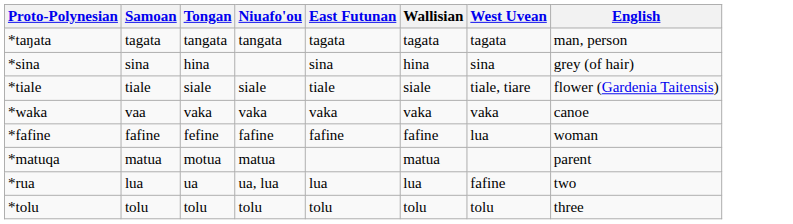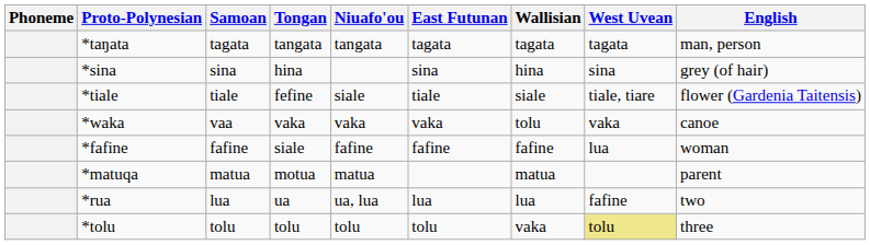 <table class="wikitable">
 <tr>
+<th>Phoneme</th>
 <th><a href='#'>Proto-Polynesian</a></th>
 <th><a href='#'>Samoan</a></th>
 <th><a href='#'>Tongan</a></th>
 <th><a href='#'>Niuafo'ou</a></th>
 <th><a href='#'>East Futunan</a></th>
 <th>Wallisian</th>
 <th><a href='#'>West Uvean</a></th>
 <th><a href='#'>English</a></th>
 </tr>
 <tr>
+<th></th>
 <td>*taŋata</td>
 <td>tagata</td>
 <td>tangata</td>
 <td>tangata</td>
 <td>tagata</td>
 <td>tagata</td>
 <td>tagata</td>
 <td>man, person</td>
 </tr>
 <tr>
+<th></th>
 <td>*sina</td>
 <td>sina</td>
 <td>hina</td>
 <td></td>
 <td>sina</td>
 <td>hina</td>
 <td>sina</td>
 <td>grey (of hair)</td>
 </tr>
 <tr>
+<th></th>
 <td>*tiale</td>
 <td>tiale</td>
-<td>siale</td>
+<td>fefine</td>
 <td>siale</td>
 <td>tiale</td>
 <td>siale</td>
 <td>tiale, tiare</td>
 <td>flower (<a href='#'>Gardenia Taitensis</a>)</td>
 </tr>
 <tr>
+<th></th>
 <td>*waka</td>
 <td>vaa</td>
 <td>vaka</td>
 <td>vaka</td>
 <td>vaka</td>
-<td>vaka</td>
+<td>tolu</td>
 <td>vaka</td>
 <td>canoe</td>
 </tr>
 <tr>
+<th></th>
 <td>*fafine</td>
 <td>fafine</td>
-<td>fefine</td>
+<td>siale</td>
 <td>fafine</td>
 <td>fafine</td>
 <td>fafine</td>
 <td>lua</td>
 <td>woman</td>
 </tr>
 <tr>
+<th></th>
 <td>*matuqa</td>
 <td>matua</td>
 <td>motua</td>
 <td>matua</td>
 <td></td>
 <td>matua</td>
 <td></td>
 <td>parent</td>
 </tr>
 <tr>
+<th></th>
 <td>*rua</td>
 <td>lua</td>
 <td>ua</td>
 <td>ua, lua</td>
 <td>lua</td>
 <td>lua</td>
 <td>fafine</td>
 <td>two</td>
 </tr>
 <tr>
+<th></th>
 <td>*tolu</td>
 <td>tolu</td>
 <td>tolu</td>
 <td>tolu</td>
 <td>tolu</td>
-<td>tolu</td>
-<td>tolu</td>
+<td>vaka</td>
+<td style="background: khaki;">tolu</td>
 <td>three</td>
 </tr>
 </table>
